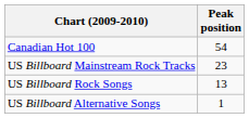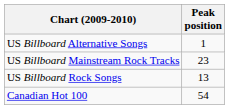 <table class="wikitable sortable">
 <tr>
 <th>Chart (2009-2010)</th>
 <th>Peak<br>position</th>
 </tr>
 <tr>
-<td><a href='#'>Canadian Hot 100</a></td>
-<td align="center">54</td>
+<td>US <em>Billboard</em> <a href='#'>Alternative Songs</a></td>
+<td align="center">1</td>
 </tr>
 <tr>
 <td>US <em>Billboard</em> <a href='#'>Mainstream Rock Tracks</a></td>
 <td align="center">23</td>
 </tr>
 <tr>
 <td>US <em>Billboard</em> <a href='#'>Rock Songs</a></td>
 <td align="center">13</td>
 </tr>
 <tr>
-<td>US <em>Billboard</em> <a href='#'>Alternative Songs</a></td>
-<td align="center">1</td>
+<td><a href='#'>Canadian Hot 100</a></td>
+<td align="center">54</td>
 </tr>
 </table>
